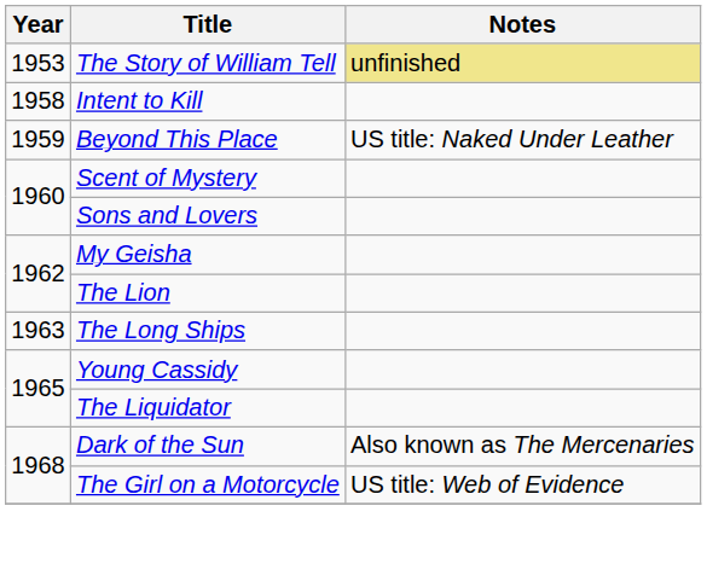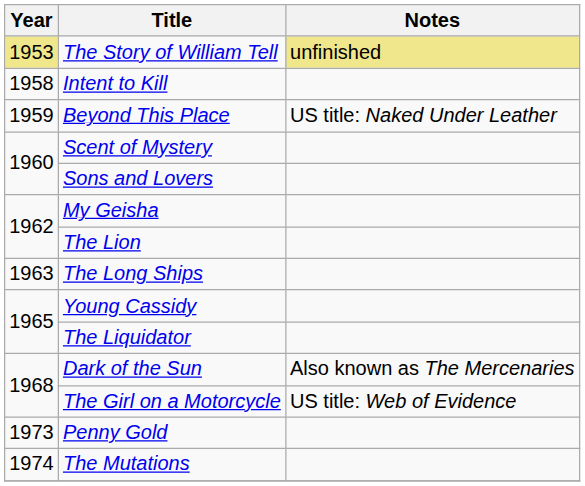 <table class="wikitable">
 <tr>
 <th>Year</th>
 <th>Title</th>
 <th>Notes</th>
 </tr>
 <tr>
-<td>1953</td>
+<td style="background: khaki;">1953</td>
 <td><em><a href='#'>The Story of William Tell</a></em></td>
 <td style="background: khaki;">unfinished</td>
 </tr>
 <tr>
 <td>1958</td>
 <td><em><a href='#'>Intent to Kill</a></em></td>
 <td></td>
 </tr>
 <tr>
 <td>1959</td>
 <td><em><a href='#'>Beyond This Place</a></em></td>
 <td>US title: <em>Naked Under Leather</em></td>
 </tr>
 <tr>
 <td rowspan=2>1960</td>
 <td><em><a href='#'>Scent of Mystery</a></em></td>
 <td></td>
 </tr>
 <tr>
 <td><em><a href='#'>Sons and Lovers</a></em></td>
 <td></td>
 </tr>
 <tr>
 <td rowspan=2>1962</td>
 <td><em><a href='#'>My Geisha</a></em></td>
 <td></td>
 </tr>
 <tr>
 <td><em><a href='#'>The Lion</a></em></td>
 <td></td>
 </tr>
 <tr>
 <td>1963</td>
 <td><em><a href='#'>The Long Ships</a></em></td>
 <td></td>
 </tr>
 <tr>
 <td rowspan=2>1965</td>
 <td><em><a href='#'>Young Cassidy</a></em></td>
 <td></td>
 </tr>
 <tr>
 <td><em><a href='#'>The Liquidator</a></em></td>
 <td></td>
 </tr>
 <tr>
 <td rowspan=2>1968</td>
 <td><em><a href='#'>Dark of the Sun</a></em></td>
 <td>Also known as <em>The Mercenaries</em></td>
 </tr>
 <tr>
 <td><em><a href='#'>The Girl on a Motorcycle</a></em></td>
 <td>US title: <em>Web of Evidence</em></td>
 </tr>
 <tr>
+<td>1973</td>
+<td><em><a href='#'>Penny Gold</a></em></td>
+<td></td>
+</tr>
+<tr>
+<td>1974</td>
+<td><em><a href='#'>The Mutations</a></em></td>
+<td></td>
+</tr>
+<tr>
 </tr>
 </table>
